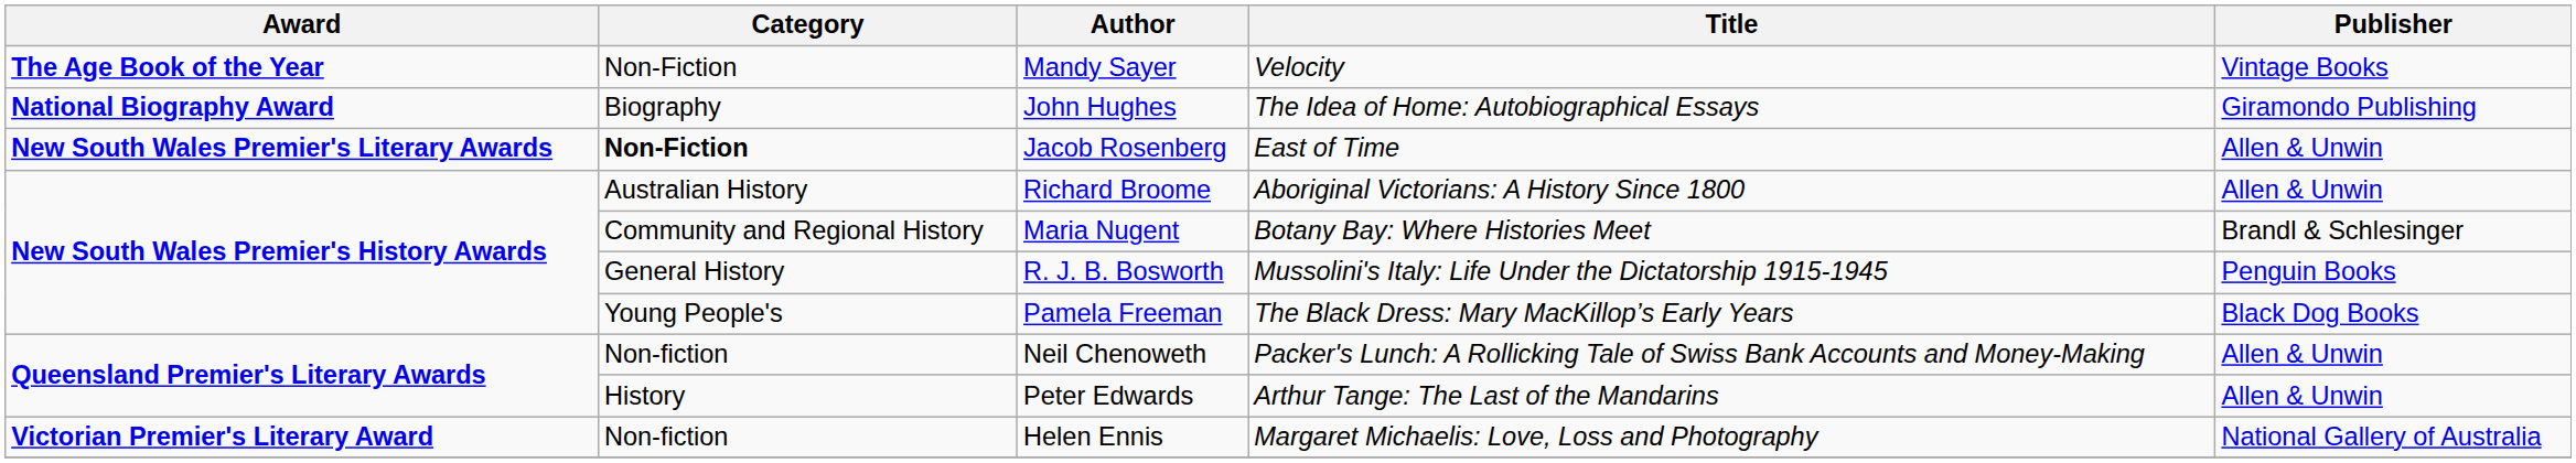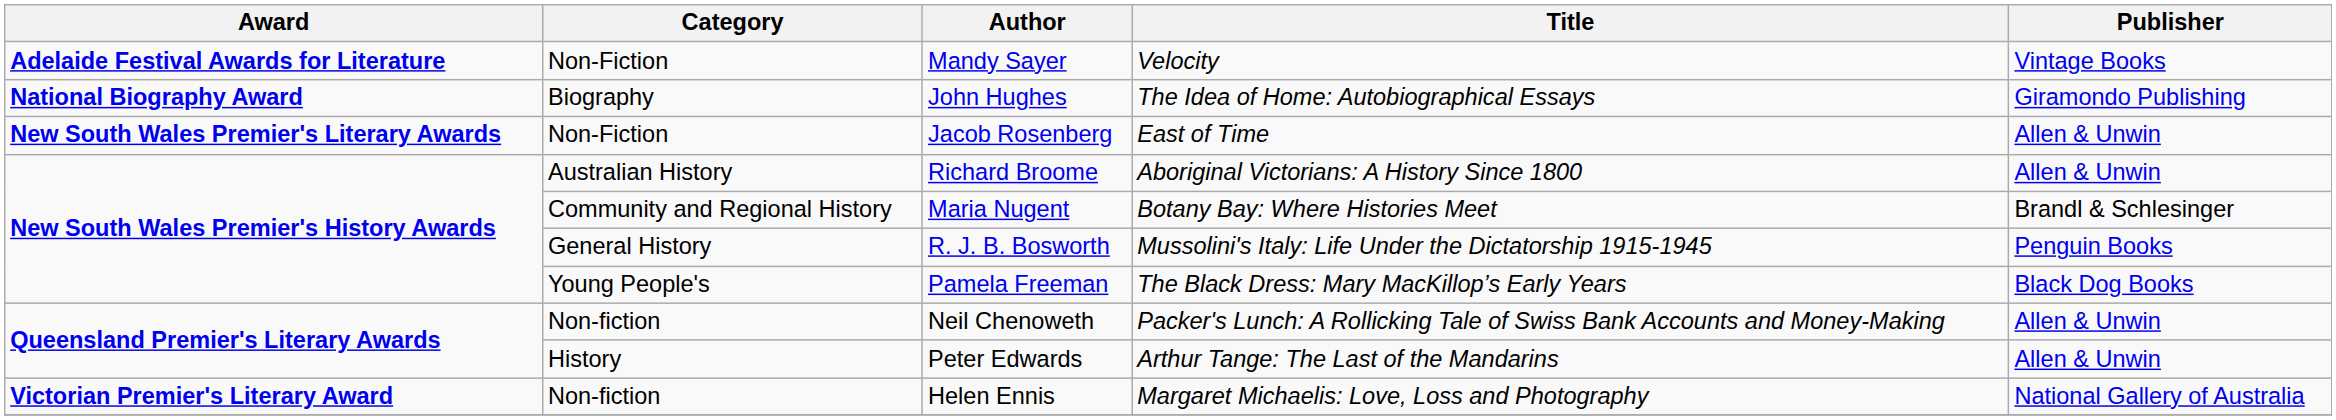 <table class="wikitable" width=100%>
 <tr>
 <th>Award</th>
 <th>Category</th>
 <th>Author</th>
 <th>Title</th>
 <th>Publisher</th>
 </tr>
 <tr>
-<td><strong><a href='#'>The Age Book of the Year</a></strong></td>
+<td><strong><a href='#'>Adelaide Festival Awards for Literature</a></strong></td>
 <td>Non-Fiction</td>
 <td><a href='#'>Mandy Sayer</a></td>
 <td><em>Velocity</em></td>
 <td><a href='#'>Vintage Books</a></td>
 </tr>
 <tr>
 <td><strong><a href='#'>National Biography Award</a></strong></td>
 <td>Biography</td>
 <td><a href='#'>John Hughes</a></td>
 <td><em>The Idea of Home: Autobiographical Essays</em></td>
 <td><a href='#'>Giramondo Publishing</a></td>
 </tr>
 <tr>
 <td><strong><a href='#'>New South Wales Premier's Literary Awards</a></strong></td>
-<td><strong>Non-Fiction</strong></td>
+<td>Non-Fiction</td>
 <td><a href='#'>Jacob Rosenberg</a></td>
 <td><em>East of Time</em></td>
 <td><a href='#'>Allen & Unwin</a></td>
 </tr>
 <tr>
 <td rowspan=4><strong><a href='#'>New South Wales Premier's History Awards</a></strong></td>
 <td>Australian History</td>
 <td><a href='#'>Richard Broome</a></td>
 <td><em>Aboriginal Victorians: A History Since 1800</em></td>
 <td><a href='#'>Allen & Unwin</a></td>
 </tr>
 <tr>
 <td>Community and Regional History</td>
 <td><a href='#'>Maria Nugent</a></td>
 <td><em>Botany Bay: Where Histories Meet</em></td>
 <td>Brandl & Schlesinger</td>
 </tr>
 <tr>
 <td>General History</td>
 <td><a href='#'>R. J. B. Bosworth</a></td>
 <td><em>Mussolini's Italy: Life Under the Dictatorship 1915-1945</em></td>
 <td><a href='#'>Penguin Books</a></td>
 </tr>
 <tr>
 <td>Young People's</td>
 <td><a href='#'>Pamela Freeman</a></td>
 <td><em>The Black Dress: Mary MacKillop’s Early Years</em></td>
 <td><a href='#'>Black Dog Books</a></td>
 </tr>
 <tr>
 <td rowspan=2><strong><a href='#'>Queensland Premier's Literary Awards</a></strong></td>
 <td>Non-fiction</td>
 <td>Neil Chenoweth</td>
 <td><em>Packer's Lunch: A Rollicking Tale of Swiss Bank Accounts and Money-Making</em></td>
 <td><a href='#'>Allen & Unwin</a></td>
 </tr>
 <tr>
 <td>History</td>
 <td>Peter Edwards</td>
 <td><em>Arthur Tange: The Last of the Mandarins</em></td>
 <td><a href='#'>Allen & Unwin</a></td>
 </tr>
 <tr>
 <td><strong><a href='#'>Victorian Premier's Literary Award</a></strong></td>
 <td>Non-fiction</td>
 <td>Helen Ennis</td>
 <td><em>Margaret Michaelis: Love, Loss and Photography</em></td>
 <td><a href='#'>National Gallery of Australia</a></td>
 </tr>
 <tr>
 </tr>
 </table>
